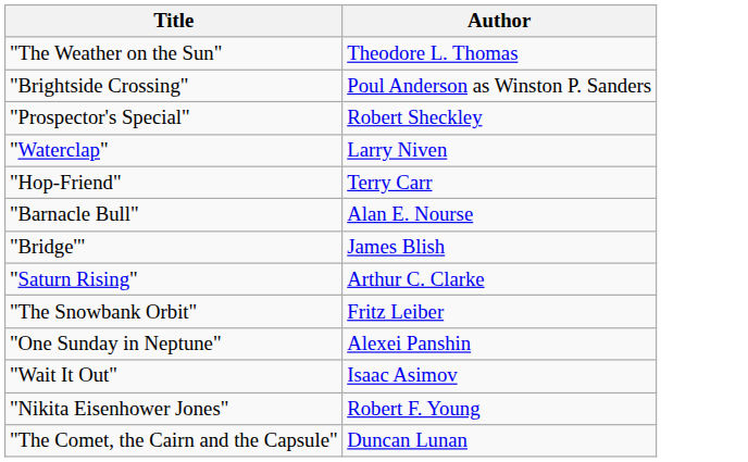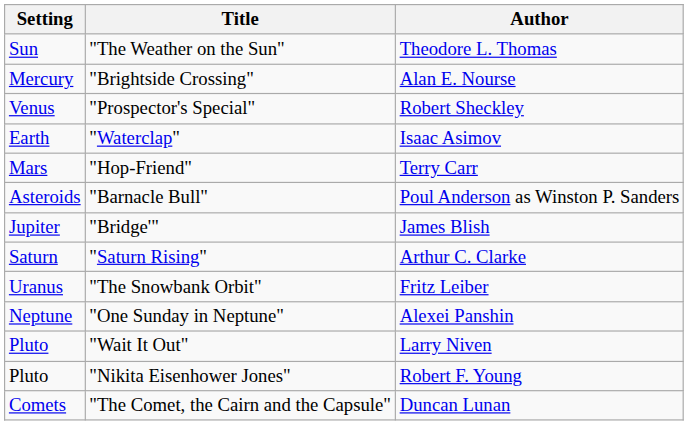 <table class="wikitable">
 <tr>
+<th>Setting</th>
 <th>Title</th>
 <th>Author</th>
 </tr>
 <tr>
+<td><a href='#'>Sun</a></td>
 <td>"The Weather on the Sun"</td>
 <td><a href='#'>Theodore L. Thomas</a></td>
 </tr>
 <tr>
+<td><a href='#'>Mercury</a></td>
 <td>"Brightside Crossing"</td>
-<td><a href='#'>Poul Anderson</a> as Winston P. Sanders</td>
+<td><a href='#'>Alan E. Nourse</a></td>
 </tr>
 <tr>
+<td><a href='#'>Venus</a></td>
 <td>"Prospector's Special"</td>
 <td><a href='#'>Robert Sheckley</a></td>
 </tr>
 <tr>
+<td><a href='#'>Earth</a></td>
 <td>"<a href='#'>Waterclap</a>"</td>
-<td><a href='#'>Larry Niven</a></td>
+<td><a href='#'>Isaac Asimov</a></td>
 </tr>
 <tr>
+<td><a href='#'>Mars</a></td>
 <td>"Hop-Friend"</td>
 <td><a href='#'>Terry Carr</a></td>
 </tr>
 <tr>
+<td><a href='#'>Asteroids</a></td>
 <td>"Barnacle Bull"</td>
-<td><a href='#'>Alan E. Nourse</a></td>
+<td><a href='#'>Poul Anderson</a> as Winston P. Sanders</td>
 </tr>
 <tr>
+<td><a href='#'>Jupiter</a></td>
 <td>"Bridge'"</td>
 <td><a href='#'>James Blish</a></td>
 </tr>
 <tr>
+<td><a href='#'>Saturn</a></td>
 <td>"<a href='#'>Saturn Rising</a>"</td>
 <td><a href='#'>Arthur C. Clarke</a></td>
 </tr>
 <tr>
+<td><a href='#'>Uranus</a></td>
 <td>"The Snowbank Orbit"</td>
 <td><a href='#'>Fritz Leiber</a></td>
 </tr>
 <tr>
+<td><a href='#'>Neptune</a></td>
 <td>"One Sunday in Neptune"</td>
 <td><a href='#'>Alexei Panshin</a></td>
 </tr>
 <tr>
+<td><a href='#'>Pluto</a></td>
 <td>"Wait It Out"</td>
-<td><a href='#'>Isaac Asimov</a></td>
+<td><a href='#'>Larry Niven</a></td>
 </tr>
 <tr>
+<td>Pluto</td>
 <td>"Nikita Eisenhower Jones"</td>
 <td><a href='#'>Robert F. Young</a></td>
 </tr>
 <tr>
+<td><a href='#'>Comets</a></td>
 <td>"The Comet, the Cairn and the Capsule"</td>
 <td><a href='#'>Duncan Lunan</a></td>
 </tr>
 </table>
